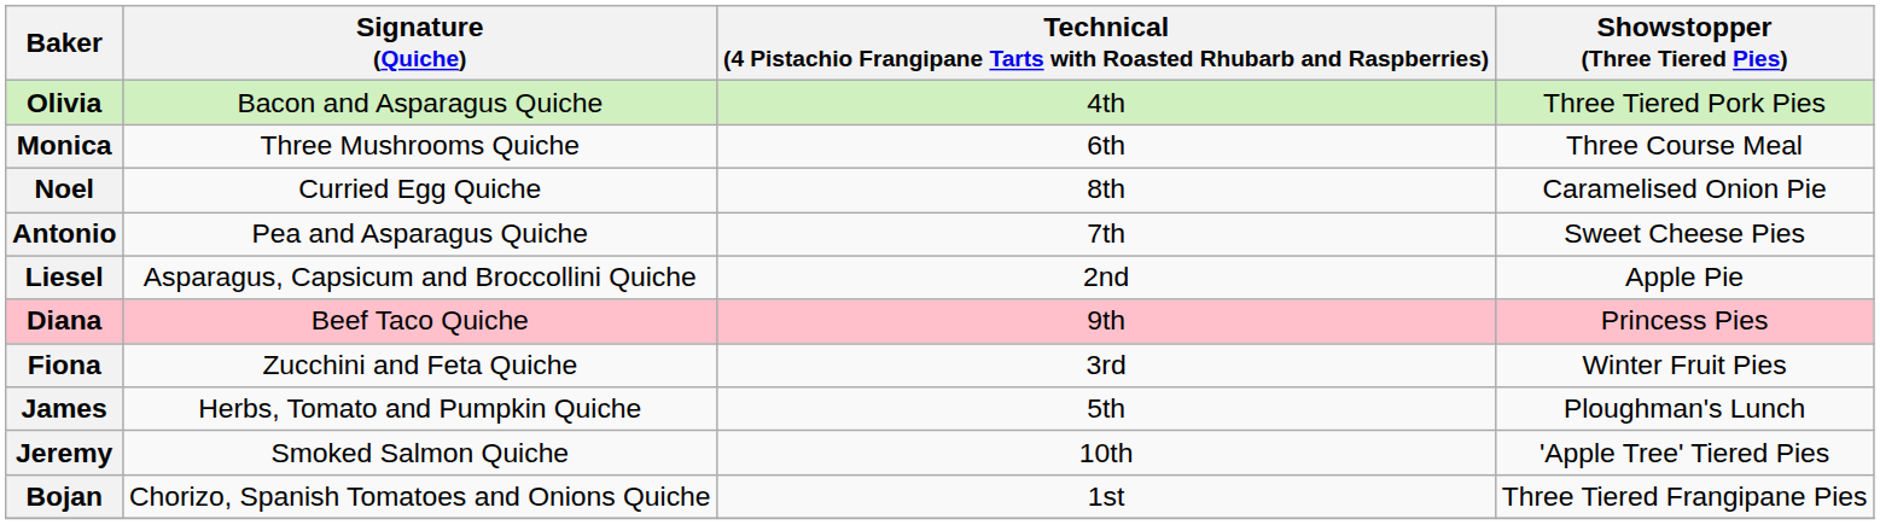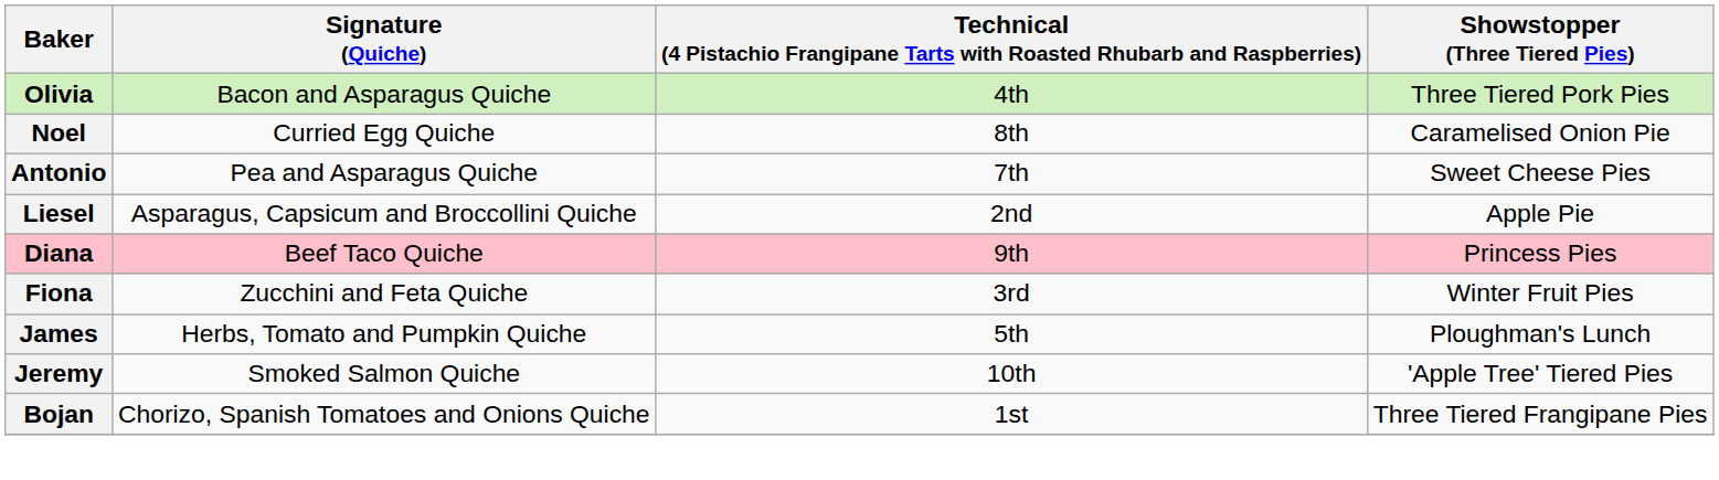 <table class="wikitable sortable" style="text-align:center">
 <tr>
 <th>Baker</th>
 <th class="unsortable">Signature<br><small>(<a href='#'>Quiche</a>)</small></th>
 <th>Technical<br><small>(4 Pistachio Frangipane <a href='#'>Tarts</a> with Roasted Rhubarb and Raspberries)</small></th>
 <th class="unsortable">Showstopper<br><small>(Three Tiered <a href='#'>Pies</a>)</small></th>
 </tr>
 <tr style="background:#d0f0c0;">
 <th style="background:#d0f0c0;">Olivia</th>
 <td>Bacon and Asparagus Quiche</td>
 <td>4th</td>
 <td>Three Tiered Pork Pies</td>
-</tr>
-<tr>
-<th>Monica</th>
-<td>Three Mushrooms Quiche</td>
-<td>6th</td>
-<td>Three Course Meal</td>
 </tr>
 <tr>
 <th>Noel</th>
 <td>Curried Egg Quiche</td>
 <td>8th</td>
 <td>Caramelised Onion Pie</td>
 </tr>
 <tr>
 <th>Antonio</th>
 <td>Pea and Asparagus Quiche</td>
 <td>7th</td>
 <td>Sweet Cheese Pies</td>
 </tr>
 <tr>
 <th>Liesel</th>
 <td>Asparagus, Capsicum and Broccollini Quiche</td>
 <td>2nd</td>
 <td>Apple Pie</td>
 </tr>
 <tr style="background:Pink;">
 <th style="background:Pink;">Diana</th>
 <td>Beef Taco Quiche</td>
 <td>9th</td>
 <td>Princess Pies</td>
 </tr>
 <tr>
 <th>Fiona</th>
 <td>Zucchini and Feta Quiche</td>
 <td>3rd</td>
 <td>Winter Fruit Pies</td>
 </tr>
 <tr>
 <th>James</th>
 <td>Herbs, Tomato and Pumpkin Quiche</td>
 <td>5th</td>
 <td>Ploughman's Lunch</td>
 </tr>
 <tr>
 <th>Jeremy</th>
 <td>Smoked Salmon Quiche</td>
 <td>10th</td>
 <td>'Apple Tree' Tiered Pies</td>
 </tr>
 <tr>
 <th>Bojan</th>
 <td>Chorizo, Spanish Tomatoes and Onions Quiche</td>
 <td>1st</td>
 <td>Three Tiered Frangipane Pies</td>
 </tr>
 <tr>
 </tr>
 </table>
